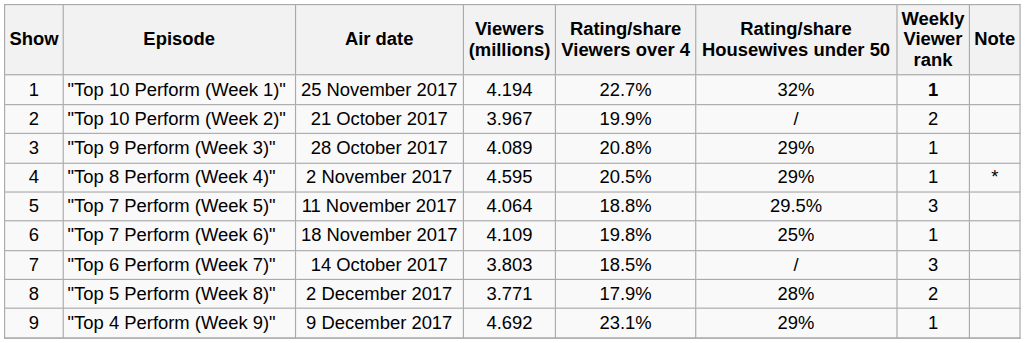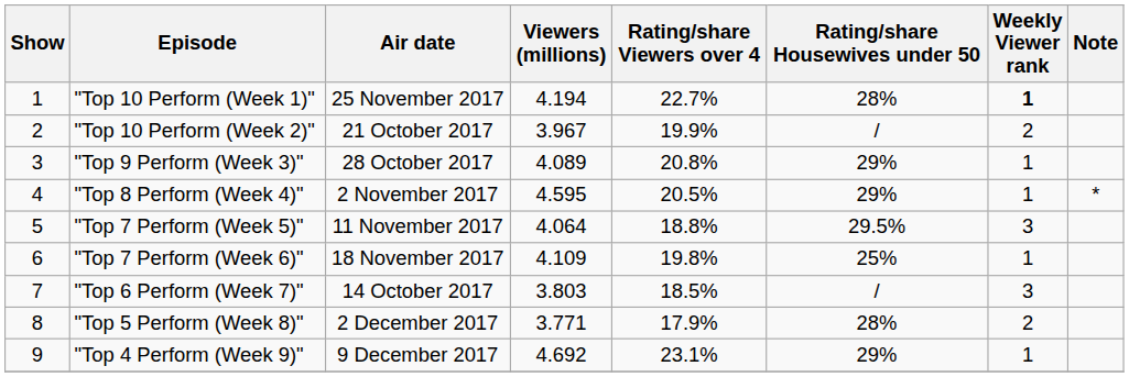 <table class="wikitable sortable" style="margin:0; width:100%; text-align:center;">
 <tr>
 <th>Show</th>
 <th>Episode</th>
 <th>Air date</th>
 <th>Viewers<br>(millions)</th>
 <th>Rating/share<br>Viewers over 4</th>
 <th>Rating/share<br>Housewives under 50</th>
 <th>Weekly<br>Viewer<br>rank</th>
 <th>Note</th>
 </tr>
 <tr>
 <td rowspan="1">1</td>
 <td style="text-align:left;">"Top 10 Perform (Week 1)"</td>
 <td rowspan="1">25 November 2017</td>
 <td>4.194</td>
 <td>22.7%</td>
-<td>32%</td>
+<td>28%</td>
 <td><strong>1</strong></td>
 <td></td>
 </tr>
 <tr>
 <td rowspan="1">2</td>
 <td style="text-align:left;">"Top 10 Perform (Week 2)"</td>
 <td rowspan="1">21 October 2017</td>
 <td>3.967</td>
 <td>19.9%</td>
 <td>/</td>
 <td>2</td>
 <td></td>
 </tr>
 <tr>
 <td rowspan="1">3</td>
 <td style="text-align:left;">"Top 9 Perform (Week 3)"</td>
 <td rowspan="1">28 October 2017</td>
 <td>4.089</td>
 <td>20.8%</td>
 <td>29%</td>
 <td>1</td>
 <td></td>
 </tr>
 <tr>
 <td rowspan="1">4</td>
 <td style="text-align:left;">"Top 8 Perform (Week 4)"</td>
 <td rowspan="1">2 November 2017</td>
 <td>4.595</td>
 <td>20.5%</td>
 <td>29%</td>
 <td>1</td>
 <td>*</td>
 </tr>
 <tr>
 <td rowspan="1">5</td>
 <td style="text-align:left;">"Top 7 Perform (Week 5)"</td>
 <td rowspan="1">11 November 2017</td>
 <td>4.064</td>
 <td>18.8%</td>
 <td>29.5%</td>
 <td>3</td>
 <td></td>
 </tr>
 <tr>
 <td rowspan="1">6</td>
 <td style="text-align:left;">"Top 7 Perform (Week 6)"</td>
 <td rowspan="1">18 November 2017</td>
 <td>4.109</td>
 <td>19.8%</td>
 <td>25%</td>
 <td>1</td>
 <td></td>
 </tr>
 <tr>
 <td rowspan="1">7</td>
 <td style="text-align:left;">"Top 6 Perform (Week 7)"</td>
 <td rowspan="1">14 October 2017</td>
 <td>3.803</td>
 <td>18.5%</td>
 <td>/</td>
 <td>3</td>
 <td></td>
 </tr>
 <tr>
 <td rowspan="1">8</td>
 <td style="text-align:left;">"Top 5 Perform (Week 8)"</td>
 <td rowspan="1">2 December 2017</td>
 <td>3.771</td>
 <td>17.9%</td>
 <td>28%</td>
 <td>2</td>
 <td></td>
 </tr>
 <tr>
 <td rowspan="1">9</td>
 <td style="text-align:left;">"Top 4 Perform (Week 9)"</td>
 <td rowspan="1">9 December 2017</td>
 <td>4.692</td>
 <td>23.1%</td>
 <td>29%</td>
 <td>1</td>
 <td></td>
 </tr>
 <tr>
 </tr>
 </table>
